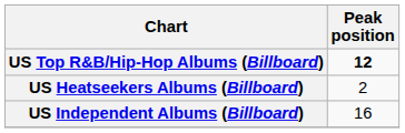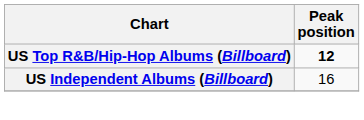 <table class="wikitable plainrowheaders sortable" style="text-align:center;" border="1">
 <tr>
 <th scope="col">Chart</th>
 <th scope="col">Peak<br>position</th>
 </tr>
 <tr>
 <th scope="row">US <a href='#'>Top R&B/Hip-Hop Albums</a> (<em><a href='#'>Billboard</a></em>)</th>
 <td><strong>12</strong></td>
 </tr>
 <tr>
-<th scope="row">US <a href='#'>Heatseekers Albums</a> (<em><a href='#'>Billboard</a></em>)</th>
-<td>2</td>
-</tr>
-<tr>
 <th scope="row">US <a href='#'>Independent Albums</a> (<em><a href='#'>Billboard</a></em>)</th>
 <td>16</td>
 </tr>
 <tr>
 </tr>
 </table>
